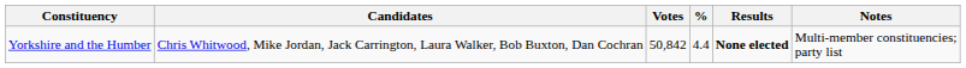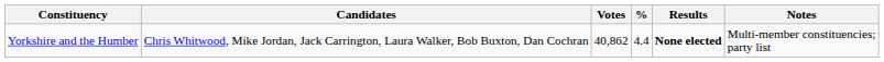 <table class="wikitable">
 <tr>
 <th>Constituency</th>
 <th>Candidates</th>
 <th>Votes</th>
 <th>%</th>
 <th>Results</th>
 <th>Notes</th>
 </tr>
 <tr>
 <td><a href='#'>Yorkshire and the Humber</a></td>
 <td><a href='#'>Chris Whitwood</a>, Mike Jordan, Jack Carrington, Laura Walker, Bob Buxton, Dan Cochran</td>
-<td>50,842</td>
+<td>40,862</td>
 <td>4.4</td>
 <td><strong>None elected</strong></td>
 <td>Multi-member constituencies;<br>party list</td>
 </tr>
 </table>
